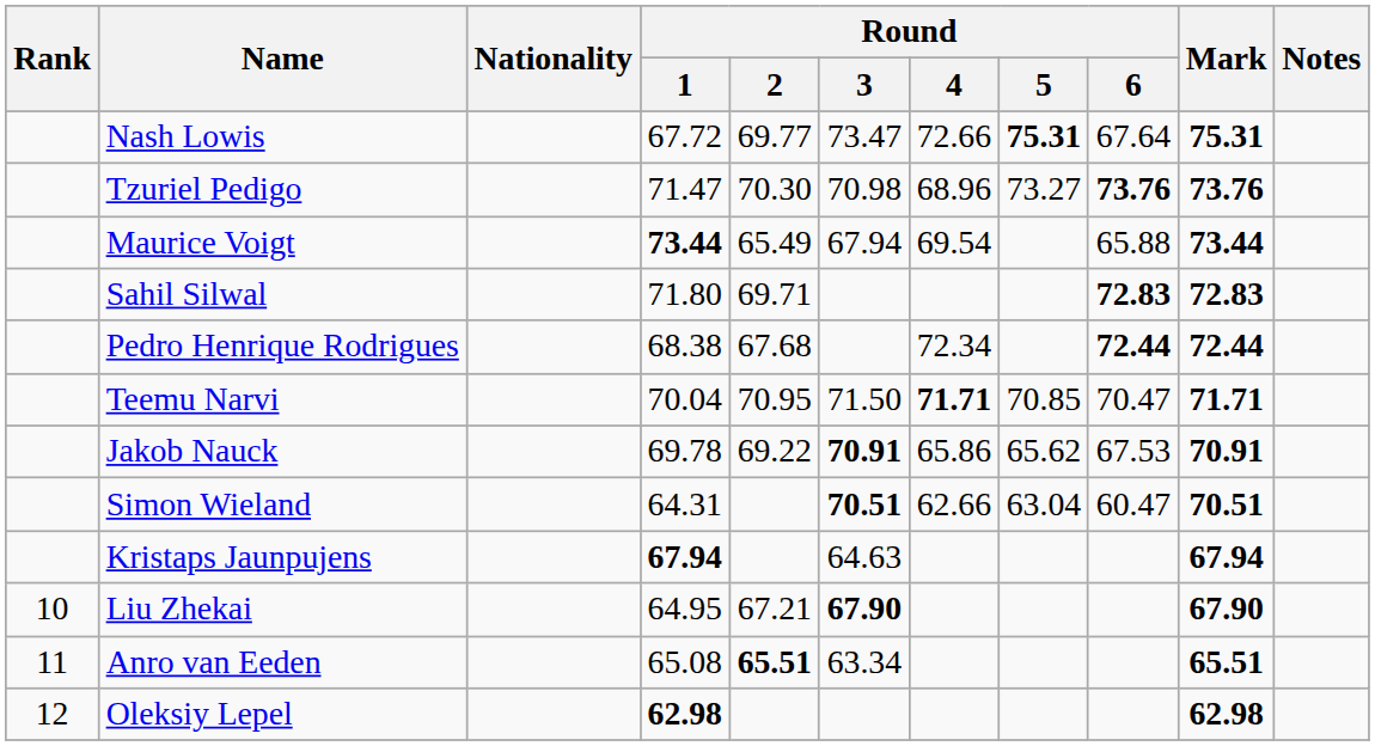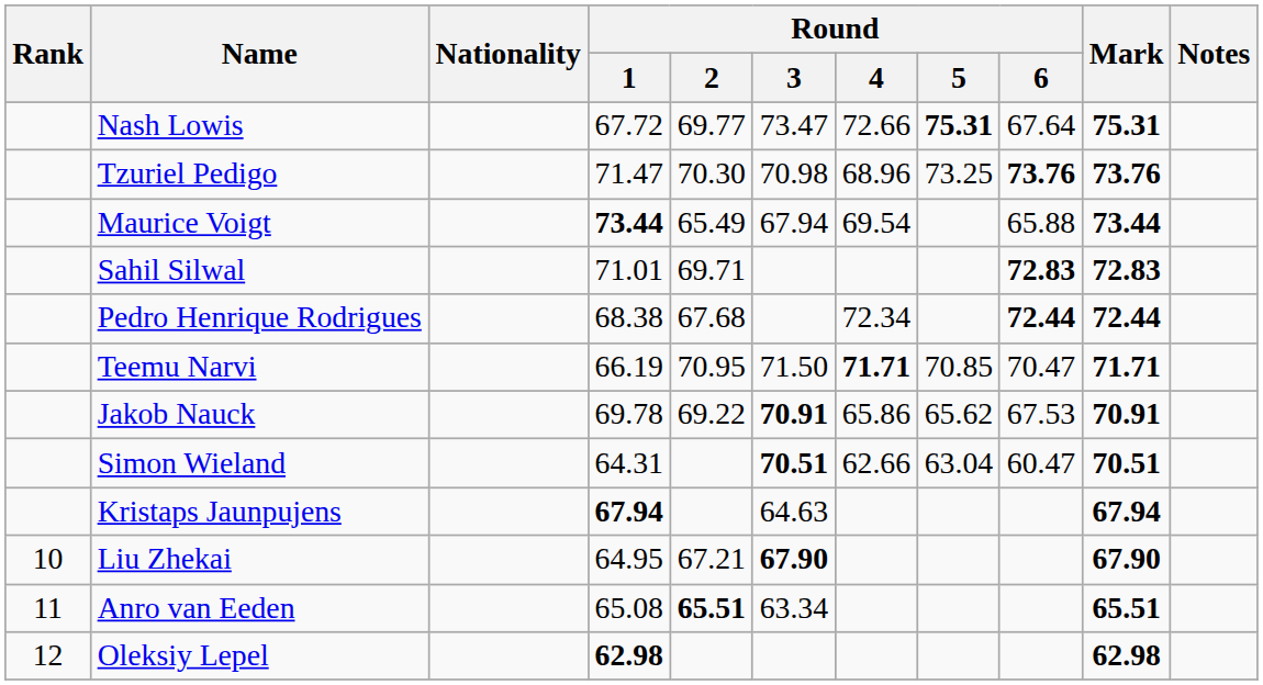 <table class="wikitable sortable" style="text-align:center">
 <tr>
 <th rowspan=2 data-sort-type="number">Rank</th>
 <th rowspan=2>Name</th>
 <th rowspan=2>Nationality</th>
 <th colspan=6>Round</th>
 <th rowspan=2>Mark</th>
 <th rowspan=2>Notes</th>
 </tr>
 <tr>
 <th>1</th>
 <th>2</th>
 <th>3</th>
 <th>4</th>
 <th>5</th>
 <th>6</th>
 </tr>
 <tr>
 <td></td>
 <td align="left"><a href='#'>Nash Lowis</a></td>
 <td align="left"></td>
 <td>67.72</td>
 <td>69.77</td>
 <td>73.47</td>
 <td>72.66</td>
 <td><strong>75.31</strong></td>
 <td>67.64</td>
 <td><strong>75.31</strong></td>
 <td></td>
 </tr>
 <tr>
 <td></td>
 <td align="left"><a href='#'>Tzuriel Pedigo</a></td>
 <td align="left"></td>
 <td>71.47</td>
 <td>70.30</td>
 <td>70.98</td>
 <td>68.96</td>
-<td>73.27</td>
+<td>73.25</td>
 <td><strong>73.76</strong></td>
 <td><strong>73.76</strong></td>
 <td></td>
 </tr>
 <tr>
 <td></td>
 <td align="left"><a href='#'>Maurice Voigt</a></td>
 <td align="left"></td>
 <td><strong>73.44</strong></td>
 <td>65.49</td>
 <td>67.94</td>
 <td>69.54</td>
 <td></td>
 <td>65.88</td>
 <td><strong>73.44</strong></td>
 <td></td>
 </tr>
 <tr>
 <td></td>
 <td align="left"><a href='#'>Sahil Silwal</a></td>
 <td align="left"></td>
-<td>71.80</td>
+<td>71.01</td>
 <td>69.71</td>
 <td></td>
 <td></td>
 <td></td>
 <td><strong>72.83</strong></td>
 <td><strong>72.83</strong></td>
 <td></td>
 </tr>
 <tr>
 <td></td>
 <td align="left"><a href='#'>Pedro Henrique Rodrigues</a></td>
 <td align="left"></td>
 <td>68.38</td>
 <td>67.68</td>
 <td></td>
 <td>72.34</td>
 <td></td>
 <td><strong>72.44</strong></td>
 <td><strong>72.44</strong></td>
 <td></td>
 </tr>
 <tr>
 <td></td>
 <td align="left"><a href='#'>Teemu Narvi</a></td>
 <td align="left"></td>
-<td>70.04</td>
+<td>66.19</td>
 <td>70.95</td>
 <td>71.50</td>
 <td><strong>71.71</strong></td>
 <td>70.85</td>
 <td>70.47</td>
 <td><strong>71.71</strong></td>
 <td></td>
 </tr>
 <tr>
 <td></td>
 <td align="left"><a href='#'>Jakob Nauck</a></td>
 <td align="left"></td>
 <td>69.78</td>
 <td>69.22</td>
 <td><strong>70.91</strong></td>
 <td>65.86</td>
 <td>65.62</td>
 <td>67.53</td>
 <td><strong>70.91</strong></td>
 <td></td>
 </tr>
 <tr>
 <td></td>
 <td align="left"><a href='#'>Simon Wieland</a></td>
 <td align="left"></td>
 <td>64.31</td>
 <td></td>
 <td><strong>70.51</strong></td>
 <td>62.66</td>
 <td>63.04</td>
 <td>60.47</td>
 <td><strong>70.51</strong></td>
 <td></td>
 </tr>
 <tr>
 <td></td>
 <td align="left"><a href='#'>Kristaps Jaunpujens</a></td>
 <td align="left"></td>
 <td><strong>67.94</strong></td>
 <td></td>
 <td>64.63</td>
 <td></td>
 <td></td>
 <td></td>
 <td><strong>67.94</strong></td>
 <td></td>
 </tr>
 <tr>
 <td>10</td>
 <td align="left"><a href='#'>Liu Zhekai</a></td>
 <td align="left"></td>
 <td>64.95</td>
 <td>67.21</td>
 <td><strong>67.90</strong></td>
 <td></td>
 <td></td>
 <td></td>
 <td><strong>67.90</strong></td>
 <td></td>
 </tr>
 <tr>
 <td>11</td>
 <td align="left"><a href='#'>Anro van Eeden</a></td>
 <td align="left"></td>
 <td>65.08</td>
 <td><strong>65.51</strong></td>
 <td>63.34</td>
 <td></td>
 <td></td>
 <td></td>
 <td><strong>65.51</strong></td>
 <td></td>
 </tr>
 <tr>
 <td>12</td>
 <td align="left"><a href='#'>Oleksiy Lepel</a></td>
 <td align="left"></td>
 <td><strong>62.98</strong></td>
 <td></td>
 <td></td>
 <td></td>
 <td></td>
 <td></td>
 <td><strong>62.98</strong></td>
 <td></td>
 </tr>
 </table>
